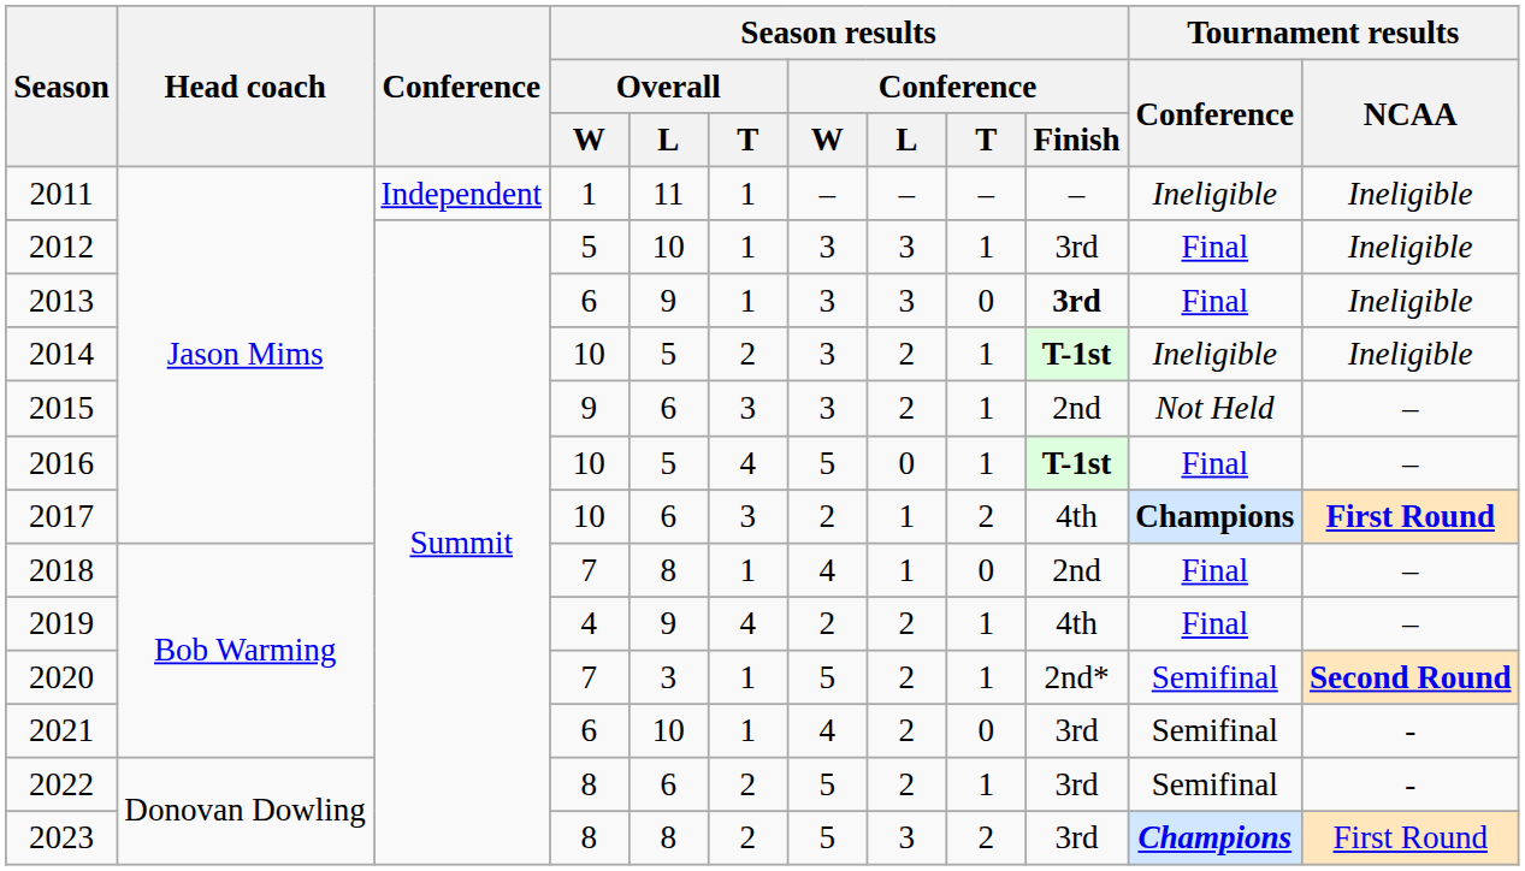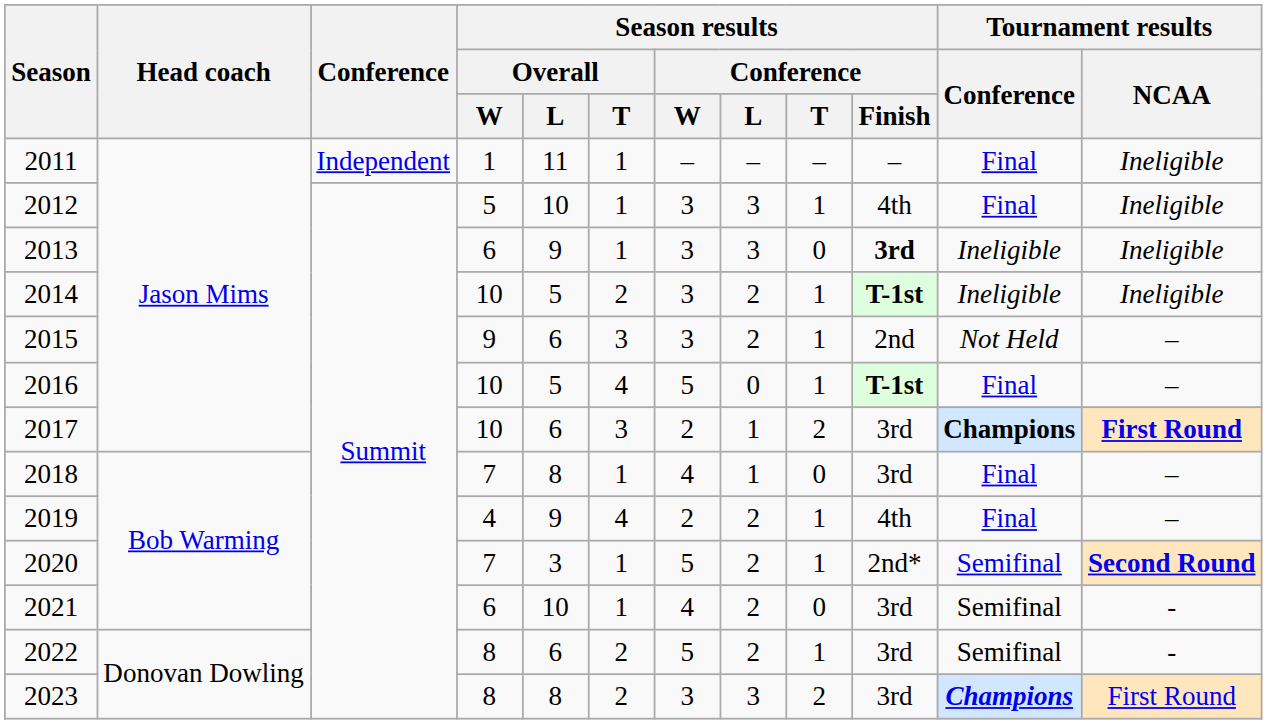 <table class="wikitable" style="font-size: 95%; text-align:center;">
 <tr>
 <th rowspan=3>Season</th>
 <th rowspan=3>Head coach</th>
 <th rowspan=3>Conference</th>
 <th colspan=7>Season results</th>
 <th colspan=2>Tournament results</th>
 </tr>
 <tr>
 <th colspan=3>Overall</th>
 <th colspan=4>Conference</th>
 <th rowspan=2>Conference</th>
 <th rowspan=2>NCAA</th>
 </tr>
 <tr>
 <th width=30>W</th>
 <th width=30>L</th>
 <th width=30>T</th>
 <th width=30>W</th>
 <th width=30>L</th>
 <th width=30>T</th>
 <th>Finish</th>
 </tr>
 <tr>
 <td>2011</td>
 <td rowspan="7"><a href='#'>Jason Mims</a></td>
 <td><a href='#'>Independent</a></td>
 <td>1</td>
 <td>11</td>
 <td>1</td>
 <td>–</td>
 <td>–</td>
 <td>–</td>
 <td>–</td>
-<td><em>Ineligible</em></td>
+<td><a href='#'>Final</a></td>
 <td><em>Ineligible</em></td>
 </tr>
 <tr>
 <td>2012</td>
 <td rowspan="12"><a href='#'>Summit</a></td>
 <td>5</td>
 <td>10</td>
 <td>1</td>
 <td>3</td>
 <td>3</td>
 <td>1</td>
-<td>3rd</td>
+<td>4th</td>
 <td><a href='#'>Final</a></td>
 <td><em>Ineligible</em></td>
 </tr>
 <tr>
 <td>2013</td>
 <td>6</td>
 <td>9</td>
 <td>1</td>
 <td>3</td>
 <td>3</td>
 <td>0</td>
 <td><strong>3rd</strong></td>
-<td><a href='#'>Final</a></td>
+<td><em>Ineligible</em></td>
 <td><em>Ineligible</em></td>
 </tr>
 <tr>
 <td>2014</td>
 <td>10</td>
 <td>5</td>
 <td>2</td>
 <td>3</td>
 <td>2</td>
 <td>1</td>
 <td bgcolor="#ddffdd"><strong>T-1st</strong></td>
 <td><em>Ineligible</em></td>
 <td><em>Ineligible</em></td>
 </tr>
 <tr>
 <td>2015</td>
 <td>9</td>
 <td>6</td>
 <td>3</td>
 <td>3</td>
 <td>2</td>
 <td>1</td>
 <td>2nd</td>
 <td><em> Not Held </em></td>
 <td>–</td>
 </tr>
 <tr>
 <td>2016</td>
 <td>10</td>
 <td>5</td>
 <td>4</td>
 <td>5</td>
 <td>0</td>
 <td>1</td>
 <td bgcolor="#ddffdd"><strong>T-1st</strong></td>
 <td><a href='#'>Final</a></td>
 <td>–</td>
 </tr>
 <tr>
 <td>2017</td>
 <td>10</td>
 <td>6</td>
 <td>3</td>
 <td>2</td>
 <td>1</td>
 <td>2</td>
-<td>4th</td>
+<td>3rd</td>
 <td bgcolor="#D0E7FF"><strong>Champions</strong></td>
 <td bgcolor="#ffe6bd"><strong><a href='#'>First Round</a></strong></td>
 </tr>
 <tr>
 <td>2018</td>
 <td rowspan="4"><a href='#'>Bob Warming</a></td>
 <td>7</td>
 <td>8</td>
 <td>1</td>
 <td>4</td>
 <td>1</td>
 <td>0</td>
-<td>2nd</td>
+<td>3rd</td>
 <td><a href='#'>Final</a></td>
 <td>–</td>
 </tr>
 <tr>
 <td>2019</td>
 <td>4</td>
 <td>9</td>
 <td>4</td>
 <td>2</td>
 <td>2</td>
 <td>1</td>
 <td>4th</td>
 <td><a href='#'>Final</a></td>
 <td>–</td>
 </tr>
 <tr>
 <td>2020</td>
 <td>7</td>
 <td>3</td>
 <td>1</td>
 <td>5</td>
 <td>2</td>
 <td>1</td>
 <td>2nd*</td>
 <td><a href='#'>Semifinal</a></td>
 <td bgcolor="#ffe6bd"><strong><a href='#'>Second Round</a></strong></td>
 </tr>
 <tr>
 <td>2021</td>
 <td>6</td>
 <td>10</td>
 <td>1</td>
 <td>4</td>
 <td>2</td>
 <td>0</td>
 <td>3rd</td>
 <td>Semifinal</td>
 <td>-</td>
 </tr>
 <tr>
 <td>2022</td>
 <td rowspan="2">Donovan Dowling</td>
 <td>8</td>
 <td>6</td>
 <td>2</td>
 <td>5</td>
 <td>2</td>
 <td>1</td>
 <td>3rd</td>
 <td>Semifinal</td>
 <td>-</td>
 </tr>
 <tr>
 <td>2023</td>
 <td>8</td>
 <td>8</td>
 <td>2</td>
-<td>5</td>
+<td>3</td>
 <td>3</td>
 <td>2</td>
 <td>3rd</td>
 <td bgcolor="#D0E7FF"><strong><em><a href='#'>Champions</a><strong></td>
 <td bgcolor="#ffe6bd"></strong><a href='#'>First Round</a><strong></td>
 </tr>
 </table>
